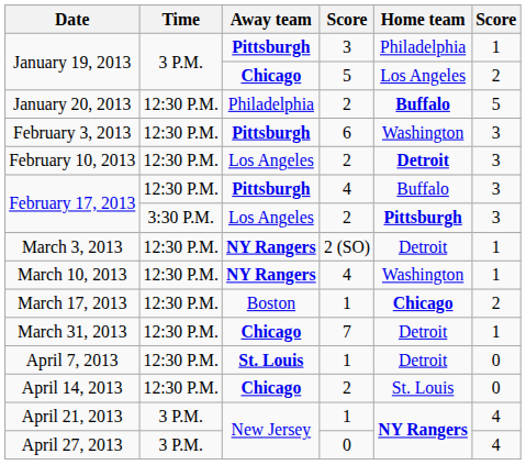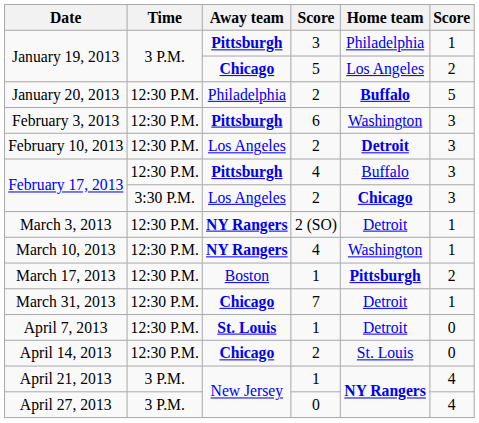 <table class="wikitable sortable" style="font-size: 95%;text-align: center;">
 <tr>
 <th>Date</th>
 <th>Time</th>
 <th>Away team</th>
 <th>Score</th>
 <th>Home team</th>
 <th>Score</th>
 </tr>
 <tr>
 <td rowspan=2>January 19, 2013</td>
 <td rowspan=2>3 P.M.</td>
 <td><strong><a href='#'>Pittsburgh</a></strong></td>
 <td>3</td>
 <td><a href='#'>Philadelphia</a></td>
 <td>1</td>
 </tr>
 <tr>
 <td><strong><a href='#'>Chicago</a></strong></td>
 <td>5</td>
 <td><a href='#'>Los Angeles</a></td>
 <td>2</td>
 </tr>
 <tr>
 <td>January 20, 2013</td>
 <td>12:30 P.M.</td>
 <td><a href='#'>Philadelphia</a></td>
 <td>2</td>
 <td><strong><a href='#'>Buffalo</a></strong></td>
 <td>5</td>
 </tr>
 <tr>
 <td>February 3, 2013</td>
 <td>12:30 P.M.</td>
 <td><strong><a href='#'>Pittsburgh</a></strong></td>
 <td>6</td>
 <td><a href='#'>Washington</a></td>
 <td>3</td>
 </tr>
 <tr>
 <td>February 10, 2013</td>
 <td>12:30 P.M.</td>
 <td><a href='#'>Los Angeles</a></td>
 <td>2</td>
 <td><strong><a href='#'>Detroit</a></strong></td>
 <td>3</td>
 </tr>
 <tr>
 <td rowspan=2><a href='#'>February 17, 2013</a></td>
 <td>12:30 P.M.</td>
 <td><strong><a href='#'>Pittsburgh</a></strong></td>
 <td>4</td>
 <td><a href='#'>Buffalo</a></td>
 <td>3</td>
 </tr>
 <tr>
 <td>3:30 P.M.</td>
 <td><a href='#'>Los Angeles</a></td>
 <td>2</td>
-<td><strong><a href='#'>Pittsburgh</a></strong></td>
+<td><strong><a href='#'>Chicago</a></strong></td>
 <td>3</td>
 </tr>
 <tr>
 <td>March 3, 2013</td>
 <td>12:30 P.M.</td>
 <td><strong><a href='#'>NY Rangers</a></strong></td>
 <td>2 (SO)</td>
 <td><a href='#'>Detroit</a></td>
 <td>1</td>
 </tr>
 <tr>
 <td>March 10, 2013</td>
 <td>12:30 P.M.</td>
 <td><strong><a href='#'>NY Rangers</a></strong></td>
 <td>4</td>
 <td><a href='#'>Washington</a></td>
 <td>1</td>
 </tr>
 <tr>
 <td>March 17, 2013</td>
 <td>12:30 P.M.</td>
 <td><a href='#'>Boston</a></td>
 <td>1</td>
-<td><strong><a href='#'>Chicago</a></strong></td>
+<td><strong><a href='#'>Pittsburgh</a></strong></td>
 <td>2</td>
 </tr>
 <tr>
 <td>March 31, 2013</td>
 <td>12:30 P.M.</td>
 <td><strong><a href='#'>Chicago</a></strong></td>
 <td>7</td>
 <td><a href='#'>Detroit</a></td>
 <td>1</td>
 </tr>
 <tr>
 <td>April 7, 2013</td>
 <td>12:30 P.M.</td>
 <td><strong><a href='#'>St. Louis</a></strong></td>
 <td>1</td>
 <td><a href='#'>Detroit</a></td>
 <td>0</td>
 </tr>
 <tr>
 <td>April 14, 2013</td>
 <td>12:30 P.M.</td>
 <td><strong><a href='#'>Chicago</a></strong></td>
 <td>2</td>
 <td><a href='#'>St. Louis</a></td>
 <td>0</td>
 </tr>
 <tr>
 <td>April 21, 2013</td>
 <td>3 P.M.</td>
 <td rowspan="2"><a href='#'>New Jersey</a></td>
 <td>1</td>
 <td rowspan="2"><strong><a href='#'>NY Rangers</a></strong></td>
 <td>4</td>
 </tr>
 <tr>
 <td>April 27, 2013</td>
 <td>3 P.M.</td>
 <td>0</td>
 <td>4</td>
 </tr>
 </table>
